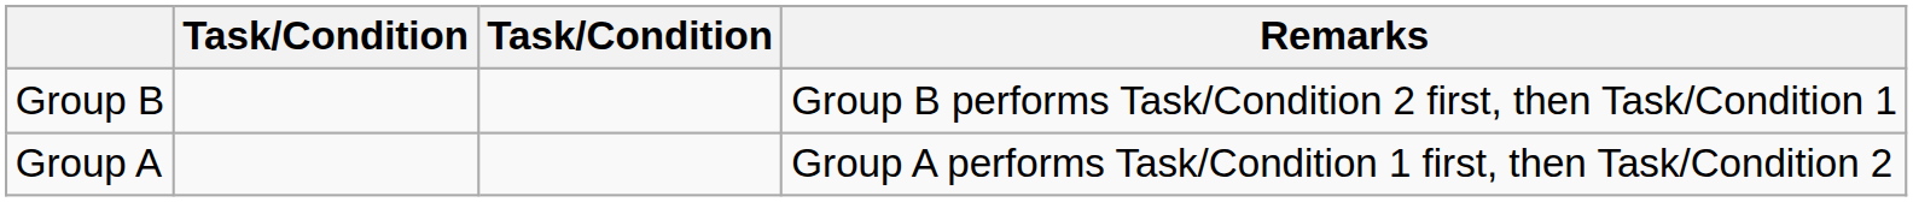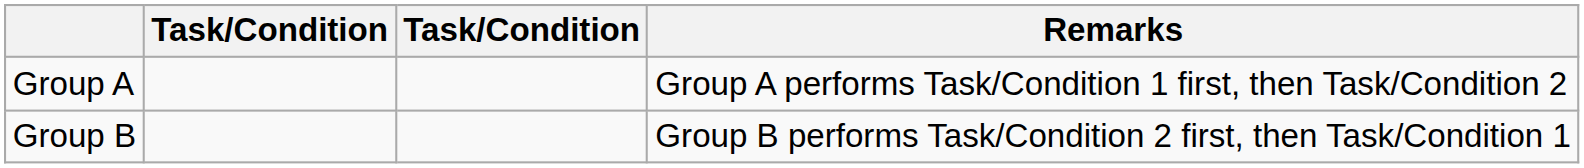 <table class="wikitable">
 <tr>
 <th></th>
 <th>Task/Condition</th>
 <th>Task/Condition</th>
 <th>Remarks</th>
 </tr>
 <tr>
+<td>Group A</td>
+<td></td>
+<td></td>
+<td>Group A performs Task/Condition 1 first, then Task/Condition 2</td>
+</tr>
+<tr>
 <td>Group B</td>
 <td></td>
 <td></td>
 <td>Group B performs Task/Condition 2 first, then Task/Condition 1</td>
 </tr>
-<tr>
-<td>Group A</td>
-<td></td>
-<td></td>
-<td>Group A performs Task/Condition 1 first, then Task/Condition 2</td>
-</tr>
 </table>
